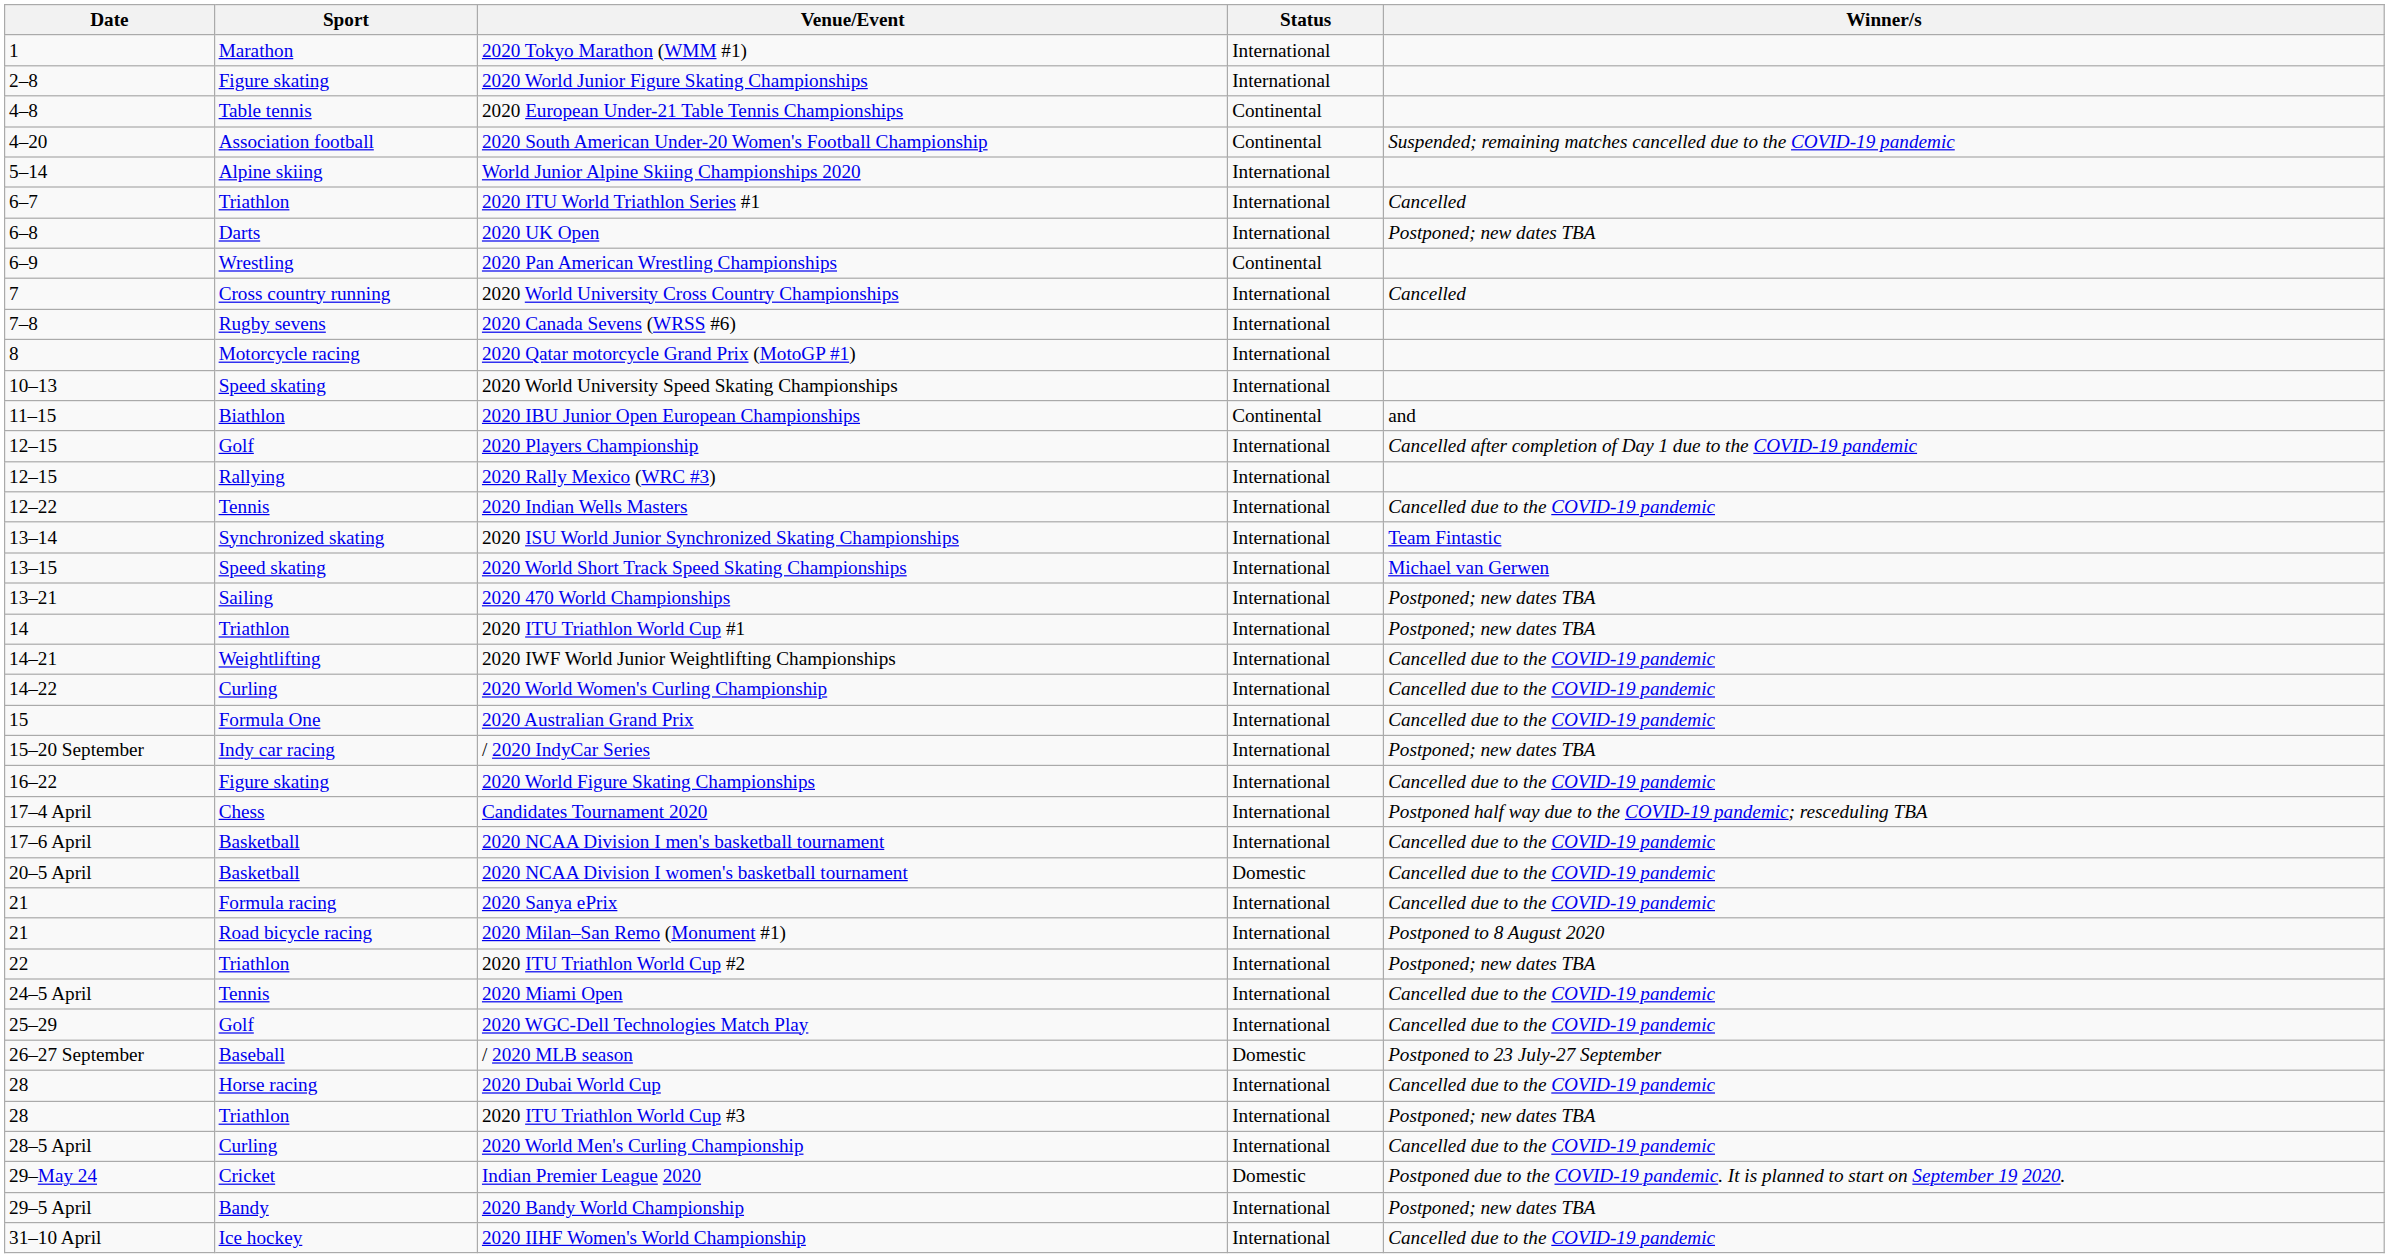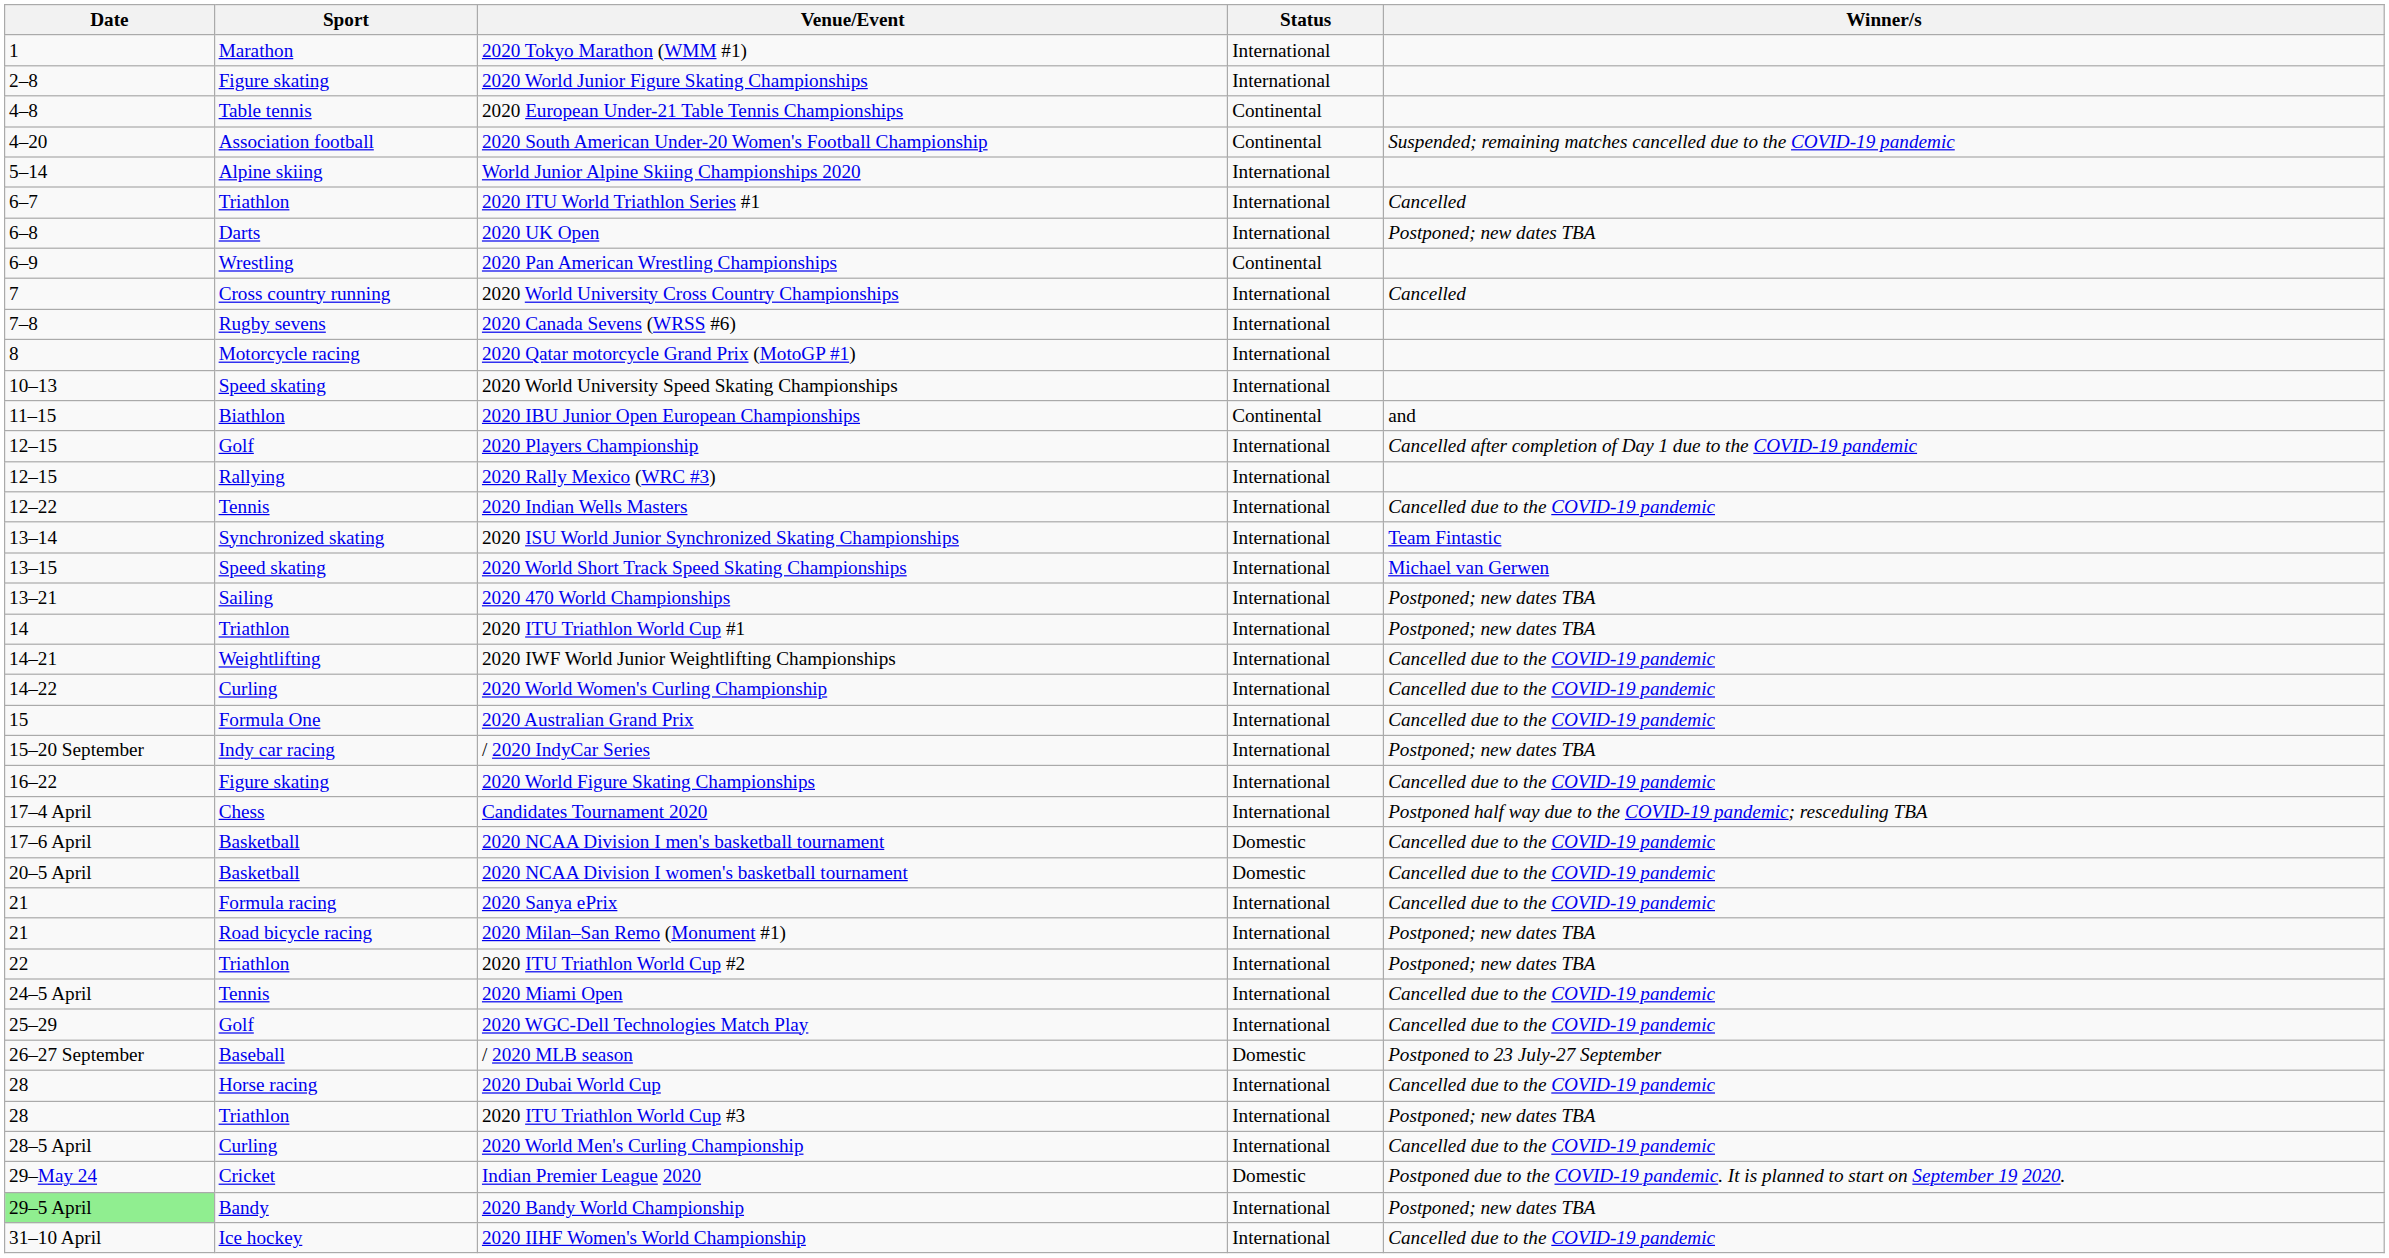 <table class="wikitable sortable"| width="100%">
 <tr>
 <th>Date</th>
 <th>Sport</th>
 <th>Venue/Event</th>
 <th>Status</th>
 <th>Winner/s</th>
 </tr>
 <tr>
 <td>1</td>
 <td><a href='#'>Marathon</a></td>
 <td> <a href='#'>2020 Tokyo Marathon</a> (<a href='#'>WMM</a> #1)</td>
 <td>International</td>
 <td></td>
 </tr>
 <tr>
 <td>2–8</td>
 <td><a href='#'>Figure skating</a></td>
 <td> <a href='#'>2020 World Junior Figure Skating Championships</a></td>
 <td>International</td>
 <td></td>
 </tr>
 <tr>
 <td>4–8</td>
 <td><a href='#'>Table tennis</a></td>
 <td> 2020 <a href='#'>European Under-21 Table Tennis Championships</a></td>
 <td>Continental</td>
 <td></td>
 </tr>
 <tr>
 <td>4–20</td>
 <td><a href='#'>Association football</a></td>
 <td> <a href='#'>2020 South American Under-20 Women's Football Championship</a></td>
 <td>Continental</td>
 <td><em>Suspended; remaining matches cancelled due to the <a href='#'>COVID-19 pandemic</a></em></td>
 </tr>
 <tr>
 <td>5–14</td>
 <td><a href='#'>Alpine skiing</a></td>
 <td> <a href='#'>World Junior Alpine Skiing Championships 2020</a></td>
 <td>International</td>
 <td></td>
 </tr>
 <tr>
 <td>6–7</td>
 <td><a href='#'>Triathlon</a></td>
 <td> <a href='#'>2020 ITU World Triathlon Series</a> #1</td>
 <td>International</td>
 <td><em>Cancelled</em></td>
 </tr>
 <tr>
 <td>6–8</td>
 <td><a href='#'>Darts</a></td>
 <td> <a href='#'>2020 UK Open</a></td>
 <td>International</td>
 <td><em>Postponed; new dates TBA</em></td>
 </tr>
 <tr>
 <td>6–9</td>
 <td><a href='#'>Wrestling</a></td>
 <td> <a href='#'>2020 Pan American Wrestling Championships</a></td>
 <td>Continental</td>
 <td></td>
 </tr>
 <tr>
 <td>7</td>
 <td><a href='#'>Cross country running</a></td>
 <td> 2020 <a href='#'>World University Cross Country Championships</a></td>
 <td>International</td>
 <td><em>Cancelled</em></td>
 </tr>
 <tr>
 <td>7–8</td>
 <td><a href='#'>Rugby sevens</a></td>
 <td> <a href='#'>2020 Canada Sevens</a> (<a href='#'>WRSS</a> #6)</td>
 <td>International</td>
 <td></td>
 </tr>
 <tr>
 <td>8</td>
 <td><a href='#'>Motorcycle racing</a></td>
 <td> <a href='#'>2020 Qatar motorcycle Grand Prix</a> (<a href='#'>MotoGP #1</a>)</td>
 <td>International</td>
 <td></td>
 </tr>
 <tr>
 <td>10–13</td>
 <td><a href='#'>Speed skating</a></td>
 <td> 2020 World University Speed Skating Championships</td>
 <td>International</td>
 <td></td>
 </tr>
 <tr>
 <td>11–15</td>
 <td><a href='#'>Biathlon</a></td>
 <td> <a href='#'>2020 IBU Junior Open European Championships</a></td>
 <td>Continental</td>
 <td> and </td>
 </tr>
 <tr>
 <td>12–15</td>
 <td><a href='#'>Golf</a></td>
 <td> <a href='#'>2020 Players Championship</a></td>
 <td>International</td>
 <td><em>Cancelled after completion of Day 1 due to the <a href='#'>COVID-19 pandemic</a></em></td>
 </tr>
 <tr>
 <td>12–15</td>
 <td><a href='#'>Rallying</a></td>
 <td> <a href='#'>2020 Rally Mexico</a> (<a href='#'>WRC #3</a>)</td>
 <td>International</td>
 <td></td>
 </tr>
 <tr>
 <td>12–22</td>
 <td><a href='#'>Tennis</a></td>
 <td> <a href='#'>2020 Indian Wells Masters</a></td>
 <td>International</td>
 <td><em>Cancelled due to the <a href='#'>COVID-19 pandemic</a></em></td>
 </tr>
 <tr>
 <td>13–14</td>
 <td><a href='#'>Synchronized skating</a></td>
 <td> 2020 <a href='#'>ISU World Junior Synchronized Skating Championships</a></td>
 <td>International</td>
 <td> <a href='#'>Team Fintastic</a></td>
 </tr>
 <tr>
 <td>13–15</td>
 <td><a href='#'>Speed skating</a></td>
 <td> <a href='#'>2020 World Short Track Speed Skating Championships</a></td>
 <td>International</td>
 <td> <a href='#'>Michael van Gerwen</a></td>
 </tr>
 <tr>
 <td>13–21</td>
 <td><a href='#'>Sailing</a></td>
 <td> <a href='#'>2020 470 World Championships</a></td>
 <td>International</td>
 <td><em>Postponed; new dates TBA</em></td>
 </tr>
 <tr>
 <td>14</td>
 <td><a href='#'>Triathlon</a></td>
 <td> 2020 <a href='#'>ITU Triathlon World Cup</a> #1</td>
 <td>International</td>
 <td><em>Postponed; new dates TBA</em></td>
 </tr>
 <tr>
 <td>14–21</td>
 <td><a href='#'>Weightlifting</a></td>
 <td> 2020 IWF World Junior Weightlifting Championships</td>
 <td>International</td>
 <td><em>Cancelled due to the <a href='#'>COVID-19 pandemic</a></em></td>
 </tr>
 <tr>
 <td>14–22</td>
 <td><a href='#'>Curling</a></td>
 <td> <a href='#'>2020 World Women's Curling Championship</a></td>
 <td>International</td>
 <td><em>Cancelled due to the <a href='#'>COVID-19 pandemic</a></em></td>
 </tr>
 <tr>
 <td>15</td>
 <td><a href='#'>Formula One</a></td>
 <td> <a href='#'>2020 Australian Grand Prix</a></td>
 <td>International</td>
 <td><em>Cancelled due to the <a href='#'>COVID-19 pandemic</a></em></td>
 </tr>
 <tr>
 <td>15–20 September</td>
 <td><a href='#'>Indy car racing</a></td>
 <td>/ <a href='#'>2020 IndyCar Series</a></td>
 <td>International</td>
 <td><em>Postponed; new dates TBA</em></td>
 </tr>
 <tr>
 <td>16–22</td>
 <td><a href='#'>Figure skating</a></td>
 <td> <a href='#'>2020 World Figure Skating Championships</a></td>
 <td>International</td>
 <td><em>Cancelled due to the <a href='#'>COVID-19 pandemic</a></em></td>
 </tr>
 <tr>
 <td>17–4 April</td>
 <td><a href='#'>Chess</a></td>
 <td> <a href='#'>Candidates Tournament 2020</a></td>
 <td>International</td>
 <td><em>Postponed half way due to the <a href='#'>COVID-19 pandemic</a>; resceduling TBA</em></td>
 </tr>
 <tr>
 <td>17–6 April</td>
 <td><a href='#'>Basketball</a></td>
 <td> <a href='#'>2020 NCAA Division I men's basketball tournament</a></td>
-<td>International</td>
+<td>Domestic</td>
 <td><em>Cancelled due to the <a href='#'>COVID-19 pandemic</a></em></td>
 </tr>
 <tr>
 <td>20–5 April</td>
 <td><a href='#'>Basketball</a></td>
 <td> <a href='#'>2020 NCAA Division I women's basketball tournament</a></td>
 <td>Domestic</td>
 <td><em>Cancelled due to the <a href='#'>COVID-19 pandemic</a></em></td>
 </tr>
 <tr>
 <td>21</td>
 <td><a href='#'>Formula racing</a></td>
 <td> <a href='#'>2020 Sanya ePrix</a></td>
 <td>International</td>
 <td><em>Cancelled due to the <a href='#'>COVID-19 pandemic</a></em></td>
 </tr>
 <tr>
 <td>21</td>
 <td><a href='#'>Road bicycle racing</a></td>
 <td> <a href='#'>2020 Milan–San Remo</a> (<a href='#'>Monument</a> #1)</td>
 <td>International</td>
-<td><em>Postponed to 8 August 2020</em></td>
+<td><em>Postponed; new dates TBA</em></td>
 </tr>
 <tr>
 <td>22</td>
 <td><a href='#'>Triathlon</a></td>
 <td> 2020 <a href='#'>ITU Triathlon World Cup</a> #2</td>
 <td>International</td>
 <td><em>Postponed; new dates TBA</em></td>
 </tr>
 <tr>
 <td>24–5 April</td>
 <td><a href='#'>Tennis</a></td>
 <td> <a href='#'>2020 Miami Open</a></td>
 <td>International</td>
 <td><em>Cancelled due to the <a href='#'>COVID-19 pandemic</a></em></td>
 </tr>
 <tr>
 <td>25–29</td>
 <td><a href='#'>Golf</a></td>
 <td> <a href='#'>2020 WGC-Dell Technologies Match Play</a></td>
 <td>International</td>
 <td><em>Cancelled due to the <a href='#'>COVID-19 pandemic</a></em></td>
 </tr>
 <tr>
 <td>26–27 September</td>
 <td><a href='#'>Baseball</a></td>
 <td>/ <a href='#'>2020 MLB season</a></td>
 <td>Domestic</td>
 <td><em>Postponed to 23 July-27 September</em></td>
 </tr>
 <tr>
 <td>28</td>
 <td><a href='#'>Horse racing</a></td>
 <td> <a href='#'>2020 Dubai World Cup</a></td>
 <td>International</td>
 <td><em>Cancelled due to the <a href='#'>COVID-19 pandemic</a></em></td>
 </tr>
 <tr>
 <td>28</td>
 <td><a href='#'>Triathlon</a></td>
 <td> 2020 <a href='#'>ITU Triathlon World Cup</a> #3</td>
 <td>International</td>
 <td><em>Postponed; new dates TBA</em></td>
 </tr>
 <tr>
 <td>28–5 April</td>
 <td><a href='#'>Curling</a></td>
 <td> <a href='#'>2020 World Men's Curling Championship</a></td>
 <td>International</td>
 <td><em>Cancelled due to the <a href='#'>COVID-19 pandemic</a></em></td>
 </tr>
 <tr>
 <td>29–<a href='#'>May 24</a></td>
 <td><a href='#'>Cricket</a></td>
 <td> <a href='#'>Indian Premier League</a> <a href='#'>2020</a></td>
 <td>Domestic</td>
 <td><em>Postponed due to the <a href='#'>COVID-19 pandemic</a>. It is planned to start on <a href='#'>September 19</a> <a href='#'>2020</a>.</em></td>
 </tr>
 <tr>
-<td>29–5 April</td>
+<td style="background: lightgreen;">29–5 April</td>
 <td><a href='#'>Bandy</a></td>
 <td> <a href='#'>2020 Bandy World Championship</a></td>
 <td>International</td>
 <td><em>Postponed; new dates TBA</em></td>
 </tr>
 <tr>
 <td>31–10 April</td>
 <td><a href='#'>Ice hockey</a></td>
 <td> <a href='#'>2020 IIHF Women's World Championship</a></td>
 <td>International</td>
 <td><em>Cancelled due to the <a href='#'>COVID-19 pandemic</a></em></td>
 </tr>
 </table>
